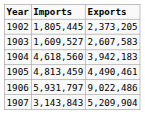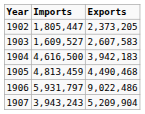 <table class="wikitable">
 <tr>
 <td><strong>Year</strong></td>
 <td><strong>Imports</strong></td>
 <td><strong>Exports</strong></td>
 </tr>
 <tr>
 <td>1902</td>
-<td>1,805,445</td>
+<td>1,805,447</td>
 <td>2,373,205</td>
 </tr>
 <tr>
 <td>1903</td>
 <td>1,609,527</td>
 <td>2,607,583</td>
 </tr>
 <tr>
 <td>1904</td>
-<td>4,618,560</td>
+<td>4,616,500</td>
 <td>3,942,183</td>
 </tr>
 <tr>
 <td>1905</td>
 <td>4,813,459</td>
-<td>4,490,461</td>
+<td>4,490,468</td>
 </tr>
 <tr>
 <td>1906</td>
 <td>5,931,797</td>
 <td>9,022,486</td>
 </tr>
 <tr>
 <td>1907</td>
-<td>3,143,843</td>
+<td>3,943,243</td>
 <td>5,209,904</td>
 </tr>
 </table>
